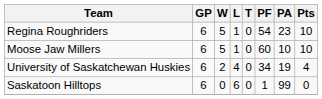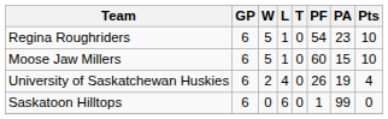 <table class="wikitable">
 <tr>
 <th>Team</th>
 <th>GP</th>
 <th>W</th>
 <th>L</th>
 <th>T</th>
 <th>PF</th>
 <th>PA</th>
 <th>Pts</th>
 </tr>
 <tr align="center">
 <td align="left">Regina Roughriders</td>
 <td>6</td>
 <td>5</td>
 <td>1</td>
 <td>0</td>
 <td>54</td>
 <td>23</td>
 <td>10</td>
 </tr>
 <tr align="center">
 <td align="left">Moose Jaw Millers</td>
 <td>6</td>
 <td>5</td>
 <td>1</td>
 <td>0</td>
 <td>60</td>
-<td>10</td>
+<td>15</td>
 <td>10</td>
 </tr>
 <tr align="center">
 <td align="left">University of Saskatchewan Huskies</td>
 <td>6</td>
 <td>2</td>
 <td>4</td>
 <td>0</td>
-<td>34</td>
+<td>26</td>
 <td>19</td>
 <td>4</td>
 </tr>
 <tr align="center">
 <td align="left">Saskatoon Hilltops</td>
 <td>6</td>
 <td>0</td>
 <td>6</td>
 <td>0</td>
 <td>1</td>
 <td>99</td>
 <td>0</td>
 </tr>
 <tr align="center">
 </tr>
 </table>
